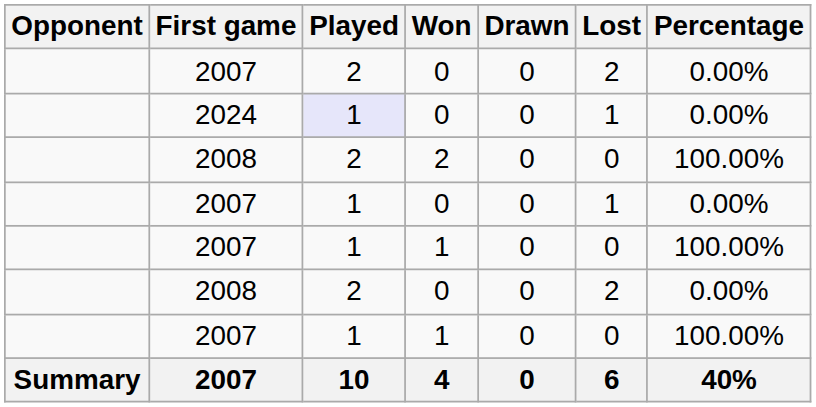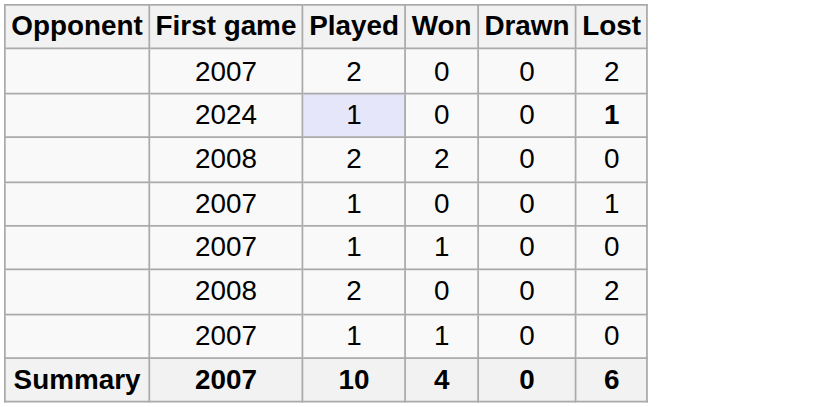 <table class="wikitable sortable" style="text-align: center;">
 <tr align="left">
 <th>Opponent</th>
 <th>First game</th>
 <th>Played</th>
 <th>Won</th>
 <th>Drawn</th>
 <th>Lost</th>
-<th>Percentage</th>
 </tr>
 <tr>
 <td style="text-align: left;"></td>
 <td>2007</td>
 <td>2</td>
 <td>0</td>
 <td>0</td>
 <td>2</td>
-<td>0.00%</td>
 </tr>
 <tr>
 <td style="text-align: left;"></td>
 <td>2024</td>
 <td style="background: lavender;">1</td>
 <td>0</td>
 <td>0</td>
-<td>1</td>
-<td>0.00%</td>
+<td><strong>1</strong></td>
 </tr>
 <tr>
 <td style="text-align: left;"></td>
 <td>2008</td>
 <td>2</td>
 <td>2</td>
 <td>0</td>
 <td>0</td>
-<td>100.00%</td>
 </tr>
 <tr>
 <td style="text-align: left;"></td>
 <td>2007</td>
 <td>1</td>
 <td>0</td>
 <td>0</td>
 <td>1</td>
-<td>0.00%</td>
 </tr>
 <tr>
 <td style="text-align: left;"></td>
 <td>2007</td>
 <td>1</td>
 <td>1</td>
 <td>0</td>
 <td>0</td>
-<td>100.00%</td>
 </tr>
 <tr>
 <td style="text-align: left;"></td>
 <td>2008</td>
 <td>2</td>
 <td>0</td>
 <td>0</td>
 <td>2</td>
-<td>0.00%</td>
 </tr>
 <tr>
 <td style="text-align: left;"></td>
 <td>2007</td>
 <td>1</td>
 <td>1</td>
 <td>0</td>
 <td>0</td>
-<td>100.00%</td>
 </tr>
 <tr>
 <th>Summary</th>
 <th>2007</th>
 <th>10</th>
 <th>4</th>
 <th>0</th>
 <th>6</th>
-<th>40%</th>
 </tr>
 </table>
